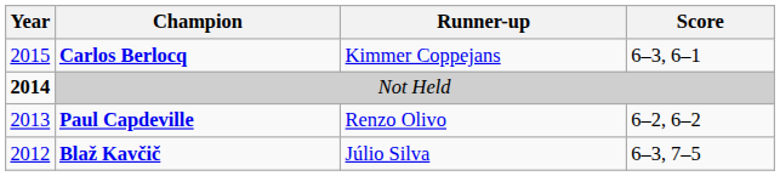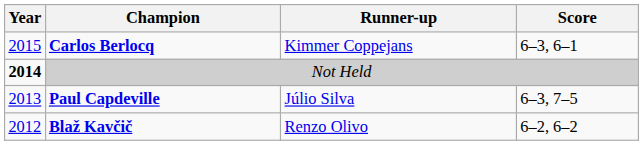 <table class="wikitable" style="font-size:90%">
 <tr>
 <th>Year</th>
 <th width="200">Champion</th>
 <th width="200">Runner-up</th>
 <th width="100">Score</th>
 </tr>
 <tr>
 <td><a href='#'>2015</a></td>
 <td> <strong><a href='#'>Carlos Berlocq</a></strong></td>
 <td> <a href='#'>Kimmer Coppejans</a></td>
 <td>6–3, 6–1</td>
 </tr>
 <tr>
 <td><strong>2014</strong></td>
 <td colspan=3 align=center style="background:#cfcfcf"><em>Not Held</em></td>
 </tr>
 <tr>
 <td><a href='#'>2013</a></td>
 <td> <strong><a href='#'>Paul Capdeville</a></strong></td>
-<td> <a href='#'>Renzo Olivo</a></td>
-<td>6–2, 6–2</td>
+<td> <a href='#'>Júlio Silva</a></td>
+<td>6–3, 7–5</td>
 </tr>
 <tr>
 <td><a href='#'>2012</a></td>
 <td> <strong><a href='#'>Blaž Kavčič</a></strong></td>
-<td> <a href='#'>Júlio Silva</a></td>
-<td>6–3, 7–5</td>
+<td> <a href='#'>Renzo Olivo</a></td>
+<td>6–2, 6–2</td>
 </tr>
 </table>
